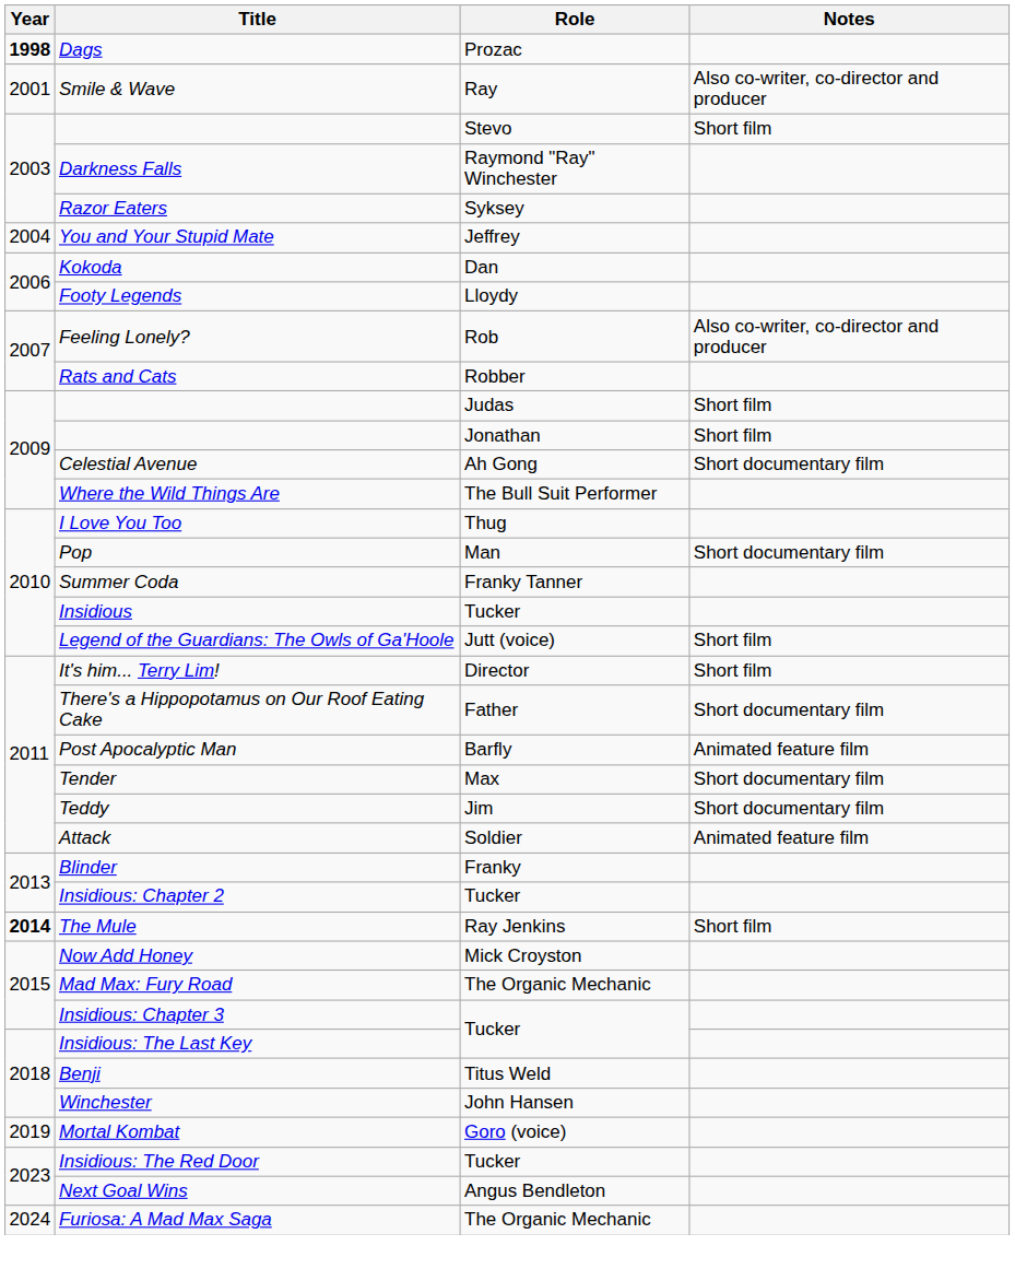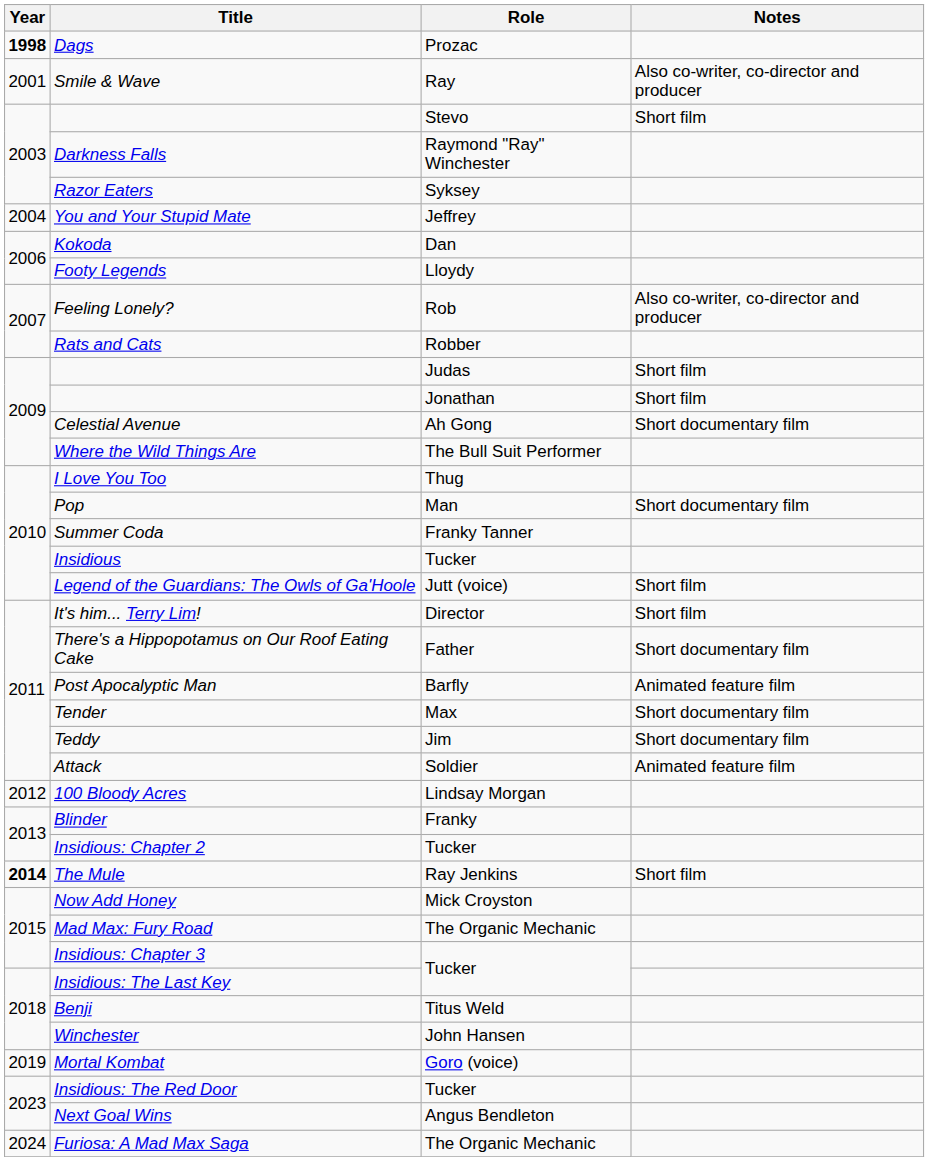 <table class="wikitable sortable">
 <tr>
 <th>Year</th>
 <th>Title</th>
 <th>Role</th>
 <th class="unsortable">Notes</th>
 </tr>
 <tr>
 <td><strong>1998</strong></td>
 <td><em><a href='#'>Dags</a></em></td>
 <td>Prozac</td>
 <td></td>
 </tr>
 <tr>
 <td>2001</td>
 <td><em>Smile & Wave</em></td>
 <td>Ray</td>
 <td>Also co-writer, co-director and producer</td>
 </tr>
 <tr>
 <td rowspan="3">2003</td>
 <td><em></em></td>
 <td>Stevo</td>
 <td>Short film</td>
 </tr>
 <tr>
 <td><em><a href='#'>Darkness Falls</a></em></td>
 <td>Raymond "Ray" Winchester</td>
 <td></td>
 </tr>
 <tr>
 <td><em><a href='#'>Razor Eaters</a></em></td>
 <td>Syksey</td>
 <td></td>
 </tr>
 <tr>
 <td>2004</td>
 <td><em><a href='#'>You and Your Stupid Mate</a></em></td>
 <td>Jeffrey</td>
 <td></td>
 </tr>
 <tr>
 <td rowspan="2">2006</td>
 <td><em><a href='#'>Kokoda</a></em></td>
 <td>Dan</td>
 <td></td>
 </tr>
 <tr>
 <td><em><a href='#'>Footy Legends</a></em></td>
 <td>Lloydy</td>
 <td></td>
 </tr>
 <tr>
 <td rowspan="2">2007</td>
 <td><em>Feeling Lonely?</em></td>
 <td>Rob</td>
 <td>Also co-writer, co-director and producer</td>
 </tr>
 <tr>
 <td><em><a href='#'>Rats and Cats</a></em></td>
 <td>Robber</td>
 <td></td>
 </tr>
 <tr>
 <td rowspan="4">2009</td>
 <td><em></em></td>
 <td>Judas</td>
 <td>Short film</td>
 </tr>
 <tr>
 <td><em></em></td>
 <td>Jonathan</td>
 <td>Short film</td>
 </tr>
 <tr>
 <td><em>Celestial Avenue</em></td>
 <td>Ah Gong</td>
 <td>Short documentary film</td>
 </tr>
 <tr>
 <td><em><a href='#'>Where the Wild Things Are</a></em></td>
 <td>The Bull Suit Performer</td>
 <td></td>
 </tr>
 <tr>
 <td rowspan="5">2010</td>
 <td><em><a href='#'>I Love You Too</a></em></td>
 <td>Thug</td>
 <td></td>
 </tr>
 <tr>
 <td><em>Pop</em></td>
 <td>Man</td>
 <td>Short documentary film</td>
 </tr>
 <tr>
 <td><em>Summer Coda</em></td>
 <td>Franky Tanner</td>
 <td></td>
 </tr>
 <tr>
 <td><em><a href='#'>Insidious</a></em></td>
 <td>Tucker</td>
 <td></td>
 </tr>
 <tr>
 <td><em><a href='#'>Legend of the Guardians: The Owls of Ga'Hoole</a></em></td>
 <td>Jutt (voice)</td>
 <td>Short film</td>
 </tr>
 <tr>
 <td rowspan="6">2011</td>
 <td><em>It's him... <a href='#'>Terry Lim</a>!</em></td>
 <td>Director</td>
 <td>Short film</td>
 </tr>
 <tr>
 <td><em>There's a Hippopotamus on Our Roof Eating Cake</em></td>
 <td>Father</td>
 <td>Short documentary film</td>
 </tr>
 <tr>
 <td><em>Post Apocalyptic Man</em></td>
 <td>Barfly</td>
 <td>Animated feature film</td>
 </tr>
 <tr>
 <td><em>Tender</em></td>
 <td>Max</td>
 <td>Short documentary film</td>
 </tr>
 <tr>
 <td><em>Teddy</em></td>
 <td>Jim</td>
 <td>Short documentary film</td>
 </tr>
 <tr>
 <td><em>Attack</em></td>
 <td>Soldier</td>
 <td>Animated feature film</td>
 </tr>
 <tr>
+<td>2012</td>
+<td><em><a href='#'>100 Bloody Acres</a></em></td>
+<td>Lindsay Morgan</td>
+<td></td>
+</tr>
+<tr>
 <td rowspan="2">2013</td>
 <td><em><a href='#'>Blinder</a></em></td>
 <td>Franky</td>
 <td></td>
 </tr>
 <tr>
 <td><em><a href='#'>Insidious: Chapter 2</a></em></td>
 <td>Tucker</td>
 <td></td>
 </tr>
 <tr>
 <td><strong>2014</strong></td>
 <td><em><a href='#'>The Mule</a></em></td>
 <td>Ray Jenkins</td>
 <td>Short film</td>
 </tr>
 <tr>
 <td rowspan="3">2015</td>
 <td><em><a href='#'>Now Add Honey</a></em></td>
 <td>Mick Croyston</td>
 <td></td>
 </tr>
 <tr>
 <td><em><a href='#'>Mad Max: Fury Road</a></em></td>
 <td>The Organic Mechanic</td>
 <td></td>
 </tr>
 <tr>
 <td><em><a href='#'>Insidious: Chapter 3</a></em></td>
 <td rowspan="2">Tucker</td>
 <td></td>
 </tr>
 <tr>
 <td rowspan="3">2018</td>
 <td><em><a href='#'>Insidious: The Last Key</a></em></td>
 <td></td>
 </tr>
 <tr>
 <td><em><a href='#'>Benji</a></em></td>
 <td>Titus Weld</td>
 <td></td>
 </tr>
 <tr>
 <td><em><a href='#'>Winchester</a></em></td>
 <td>John Hansen</td>
 <td></td>
 </tr>
 <tr>
 <td>2019</td>
 <td><em><a href='#'>Mortal Kombat</a></em></td>
 <td><a href='#'>Goro</a> (voice)</td>
 <td></td>
 </tr>
 <tr>
 <td rowspan="2">2023</td>
 <td><em><a href='#'>Insidious: The Red Door</a></em></td>
 <td>Tucker</td>
 <td></td>
 </tr>
 <tr>
 <td><em><a href='#'>Next Goal Wins</a></em></td>
 <td>Angus Bendleton</td>
 <td></td>
 </tr>
 <tr>
 <td>2024</td>
 <td><em><a href='#'>Furiosa: A Mad Max Saga</a></em></td>
 <td>The Organic Mechanic</td>
 <td></td>
 </tr>
 </table>
